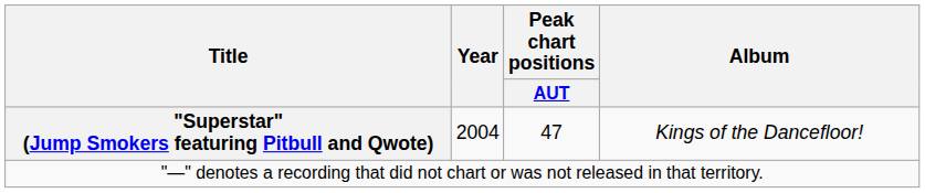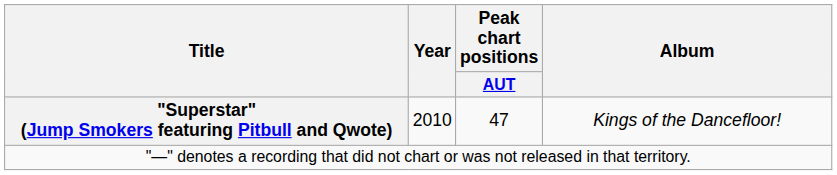 <table class="wikitable plainrowheaders" style="text-align:center;" border="1">
 <tr>
 <th scope="col" rowspan="2" style="width:22.5em;">Title</th>
 <th scope="col" rowspan="2">Year</th>
 <th scope="col" colspan="1">Peak chart positions</th>
 <th scope="col" rowspan="2" style="width:16em;">Album</th>
 </tr>
 <tr>
 <th scope="col" style="width:2.8em;font-size:90%;"><a href='#'>AUT</a></th>
 </tr>
 <tr>
 <th scope="row">"Superstar" <br><span>(<a href='#'>Jump Smokers</a> featuring <a href='#'>Pitbull</a> and Qwote)</span></th>
-<td>2004</td>
+<td>2010</td>
 <td>47</td>
 <td><em>Kings of the Dancefloor!</em></td>
 </tr>
 <tr>
 <td colspan="4" style="font-size:90%">"—" denotes a recording that did not chart or was not released in that territory.</td>
 </tr>
 </table>
